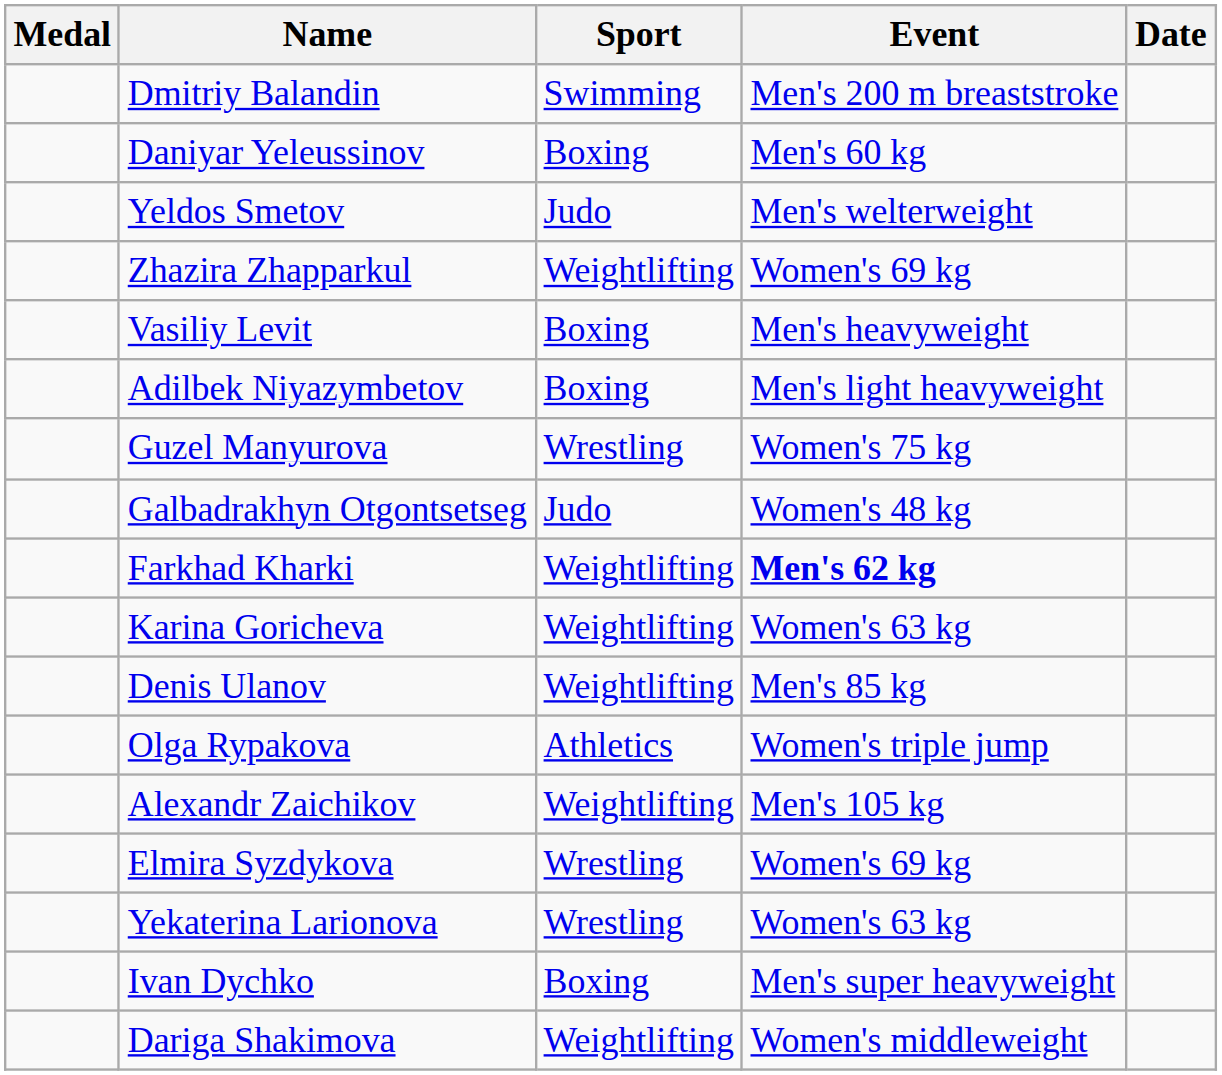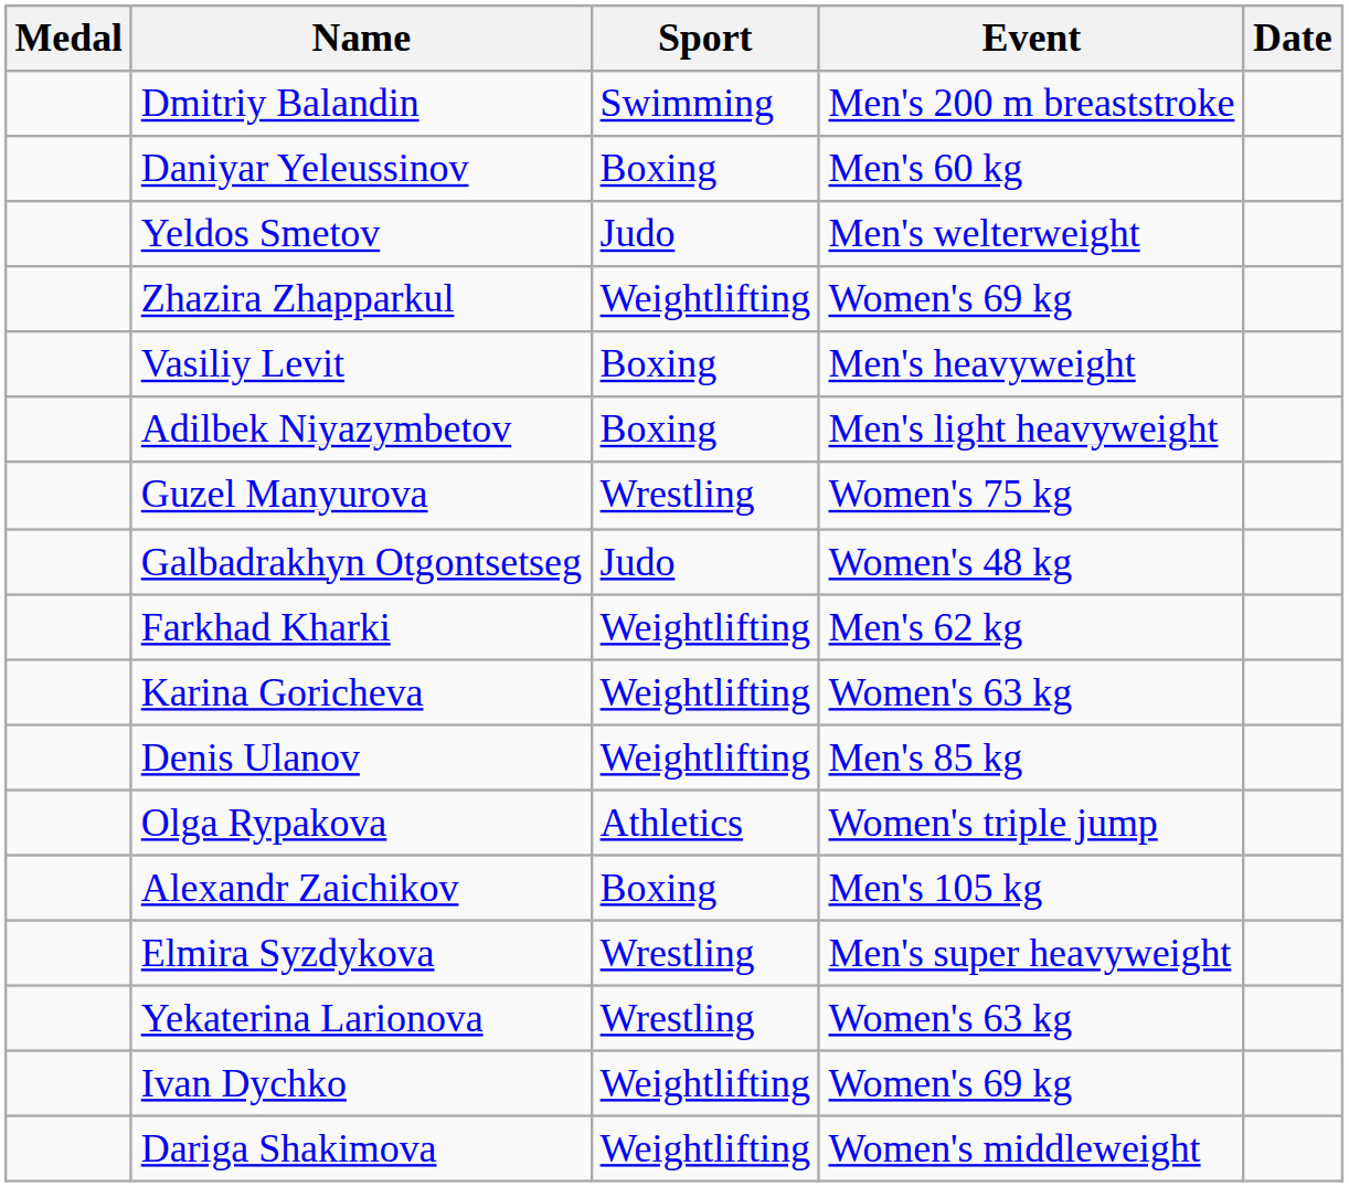 <table class="wikitable sortable" style="font-size: 95%;">
 <tr>
 <th>Medal</th>
 <th>Name</th>
 <th>Sport</th>
 <th>Event</th>
 <th>Date</th>
 </tr>
 <tr>
 <td></td>
 <td><a href='#'>Dmitriy Balandin</a></td>
 <td><a href='#'>Swimming</a></td>
 <td><a href='#'>Men's 200 m breaststroke</a></td>
 <td></td>
 </tr>
 <tr>
 <td></td>
 <td><a href='#'>Daniyar Yeleussinov</a></td>
 <td><a href='#'>Boxing</a></td>
 <td><a href='#'>Men's 60 kg</a></td>
 <td></td>
 </tr>
 <tr>
 <td></td>
 <td><a href='#'>Yeldos Smetov</a></td>
 <td><a href='#'>Judo</a></td>
 <td><a href='#'>Men's welterweight</a></td>
 <td></td>
 </tr>
 <tr>
 <td></td>
 <td><a href='#'>Zhazira Zhapparkul</a></td>
 <td><a href='#'>Weightlifting</a></td>
 <td><a href='#'>Women's 69 kg</a></td>
 <td></td>
 </tr>
 <tr>
 <td></td>
 <td><a href='#'>Vasiliy Levit</a></td>
 <td><a href='#'>Boxing</a></td>
 <td><a href='#'>Men's heavyweight</a></td>
 <td></td>
 </tr>
 <tr>
 <td></td>
 <td><a href='#'>Adilbek Niyazymbetov</a></td>
 <td><a href='#'>Boxing</a></td>
 <td><a href='#'>Men's light heavyweight</a></td>
 <td></td>
 </tr>
 <tr>
 <td></td>
 <td><a href='#'>Guzel Manyurova</a></td>
 <td><a href='#'>Wrestling</a></td>
 <td><a href='#'>Women's 75 kg</a></td>
 <td></td>
 </tr>
 <tr>
 <td></td>
 <td><a href='#'>Galbadrakhyn Otgontsetseg</a></td>
 <td><a href='#'>Judo</a></td>
 <td><a href='#'>Women's 48 kg</a></td>
 <td></td>
 </tr>
 <tr>
 <td></td>
 <td><a href='#'>Farkhad Kharki</a></td>
 <td><a href='#'>Weightlifting</a></td>
-<td><strong><a href='#'>Men's 62 kg</a></strong></td>
+<td><a href='#'>Men's 62 kg</a></td>
 <td></td>
 </tr>
 <tr>
 <td></td>
 <td><a href='#'>Karina Goricheva</a></td>
 <td><a href='#'>Weightlifting</a></td>
 <td><a href='#'>Women's 63 kg</a></td>
 <td></td>
 </tr>
 <tr>
 <td></td>
 <td><a href='#'>Denis Ulanov</a></td>
 <td><a href='#'>Weightlifting</a></td>
 <td><a href='#'>Men's 85 kg</a></td>
 <td></td>
 </tr>
 <tr>
 <td></td>
 <td><a href='#'>Olga Rypakova</a></td>
 <td><a href='#'>Athletics</a></td>
 <td><a href='#'>Women's triple jump</a></td>
 <td></td>
 </tr>
 <tr>
 <td></td>
 <td><a href='#'>Alexandr Zaichikov</a></td>
-<td><a href='#'>Weightlifting</a></td>
+<td><a href='#'>Boxing</a></td>
 <td><a href='#'>Men's 105 kg</a></td>
 <td></td>
 </tr>
 <tr>
 <td></td>
 <td><a href='#'>Elmira Syzdykova</a></td>
 <td><a href='#'>Wrestling</a></td>
-<td><a href='#'>Women's 69 kg</a></td>
+<td><a href='#'>Men's super heavyweight</a></td>
 <td></td>
 </tr>
 <tr>
 <td></td>
 <td><a href='#'>Yekaterina Larionova</a></td>
 <td><a href='#'>Wrestling</a></td>
 <td><a href='#'>Women's 63 kg</a></td>
 <td></td>
 </tr>
 <tr>
 <td></td>
 <td><a href='#'>Ivan Dychko</a></td>
-<td><a href='#'>Boxing</a></td>
-<td><a href='#'>Men's super heavyweight</a></td>
+<td><a href='#'>Weightlifting</a></td>
+<td><a href='#'>Women's 69 kg</a></td>
 <td></td>
 </tr>
 <tr>
 <td></td>
 <td><a href='#'>Dariga Shakimova</a></td>
 <td><a href='#'>Weightlifting</a></td>
 <td><a href='#'>Women's middleweight</a></td>
 <td></td>
 </tr>
 </table>
